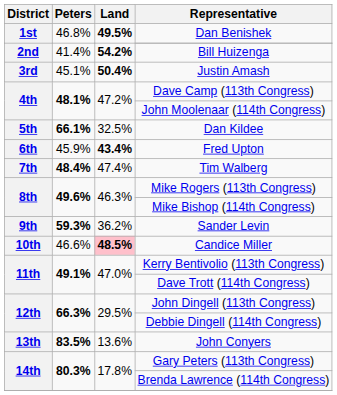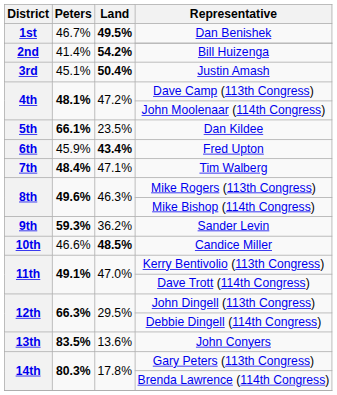 <table class=wikitable>
 <tr>
 <th>District</th>
 <th>Peters</th>
 <th>Land</th>
 <th>Representative</th>
 </tr>
 <tr align=center>
 <th><a href='#'>1st</a></th>
-<td>46.8%</td>
+<td>46.7%</td>
 <td><strong>49.5%</strong></td>
 <td><a href='#'>Dan Benishek</a></td>
 </tr>
 <tr align=center>
 <th rowspan=2 ><a href='#'>2nd</a></th>
 <td rowspan=2>41.4%</td>
 <td rowspan=2><strong>54.2%</strong></td>
 </tr>
 <tr align=center>
 <td><a href='#'>Bill Huizenga</a></td>
 </tr>
 <tr align=center>
 <th><a href='#'>3rd</a></th>
 <td>45.1%</td>
 <td><strong>50.4%</strong></td>
 <td><a href='#'>Justin Amash</a></td>
 </tr>
 <tr align=center>
 <th rowspan=2 ><a href='#'>4th</a></th>
 <td rowspan=2><strong>48.1%</strong></td>
 <td rowspan=2>47.2%</td>
 <td><a href='#'>Dave Camp</a> (<a href='#'>113th Congress</a>)</td>
 </tr>
 <tr align=center>
 <td><a href='#'>John Moolenaar</a> (<a href='#'>114th Congress</a>)</td>
 </tr>
 <tr align=center>
 <th><a href='#'>5th</a></th>
 <td><strong>66.1%</strong></td>
-<td>32.5%</td>
+<td>23.5%</td>
 <td><a href='#'>Dan Kildee</a></td>
 </tr>
 <tr align=center>
 <th><a href='#'>6th</a></th>
 <td>45.9%</td>
 <td><strong>43.4%</strong></td>
 <td><a href='#'>Fred Upton</a></td>
 </tr>
 <tr align=center>
 <th><a href='#'>7th</a></th>
 <td><strong>48.4%</strong></td>
-<td>47.4%</td>
+<td>47.1%</td>
 <td><a href='#'>Tim Walberg</a></td>
 </tr>
 <tr align=center>
 <th rowspan=2 ><a href='#'>8th</a></th>
 <td rowspan=2><strong>49.6%</strong></td>
 <td rowspan=2>46.3%</td>
 <td><a href='#'>Mike Rogers</a> (<a href='#'>113th Congress</a>)</td>
 </tr>
 <tr align=center>
 <td><a href='#'>Mike Bishop</a> (<a href='#'>114th Congress</a>)</td>
 </tr>
 <tr align=center>
 <th><a href='#'>9th</a></th>
 <td><strong>59.3%</strong></td>
 <td>36.2%</td>
 <td><a href='#'>Sander Levin</a></td>
 </tr>
 <tr align=center>
 <th><a href='#'>10th</a></th>
 <td>46.6%</td>
-<td style="background: pink;"><strong>48.5%</strong></td>
+<td><strong>48.5%</strong></td>
 <td><a href='#'>Candice Miller</a></td>
 </tr>
 <tr align=center>
 <th rowspan=2 ><a href='#'>11th</a></th>
 <td rowspan=2><strong>49.1%</strong></td>
 <td rowspan=2>47.0%</td>
 <td><a href='#'>Kerry Bentivolio</a> (<a href='#'>113th Congress</a>)</td>
 </tr>
 <tr align=center>
 <td><a href='#'>Dave Trott</a> (<a href='#'>114th Congress</a>)</td>
 </tr>
 <tr align=center>
 <th rowspan=2 ><a href='#'>12th</a></th>
 <td rowspan=2><strong>66.3%</strong></td>
 <td rowspan=2>29.5%</td>
 <td><a href='#'>John Dingell</a> (<a href='#'>113th Congress</a>)</td>
 </tr>
 <tr align=center>
 <td><a href='#'>Debbie Dingell</a> (<a href='#'>114th Congress</a>)</td>
 </tr>
 <tr align=center>
 <th><a href='#'>13th</a></th>
 <td><strong>83.5%</strong></td>
 <td>13.6%</td>
 <td><a href='#'>John Conyers</a></td>
 </tr>
 <tr align=center>
 <th rowspan=2 ><a href='#'>14th</a></th>
 <td rowspan=2><strong>80.3%</strong></td>
 <td rowspan=2>17.8%</td>
 <td><a href='#'>Gary Peters</a> (<a href='#'>113th Congress</a>)</td>
 </tr>
 <tr align=center>
 <td><a href='#'>Brenda Lawrence</a> (<a href='#'>114th Congress</a>)</td>
 </tr>
 <tr align=center>
 </tr>
 </table>
